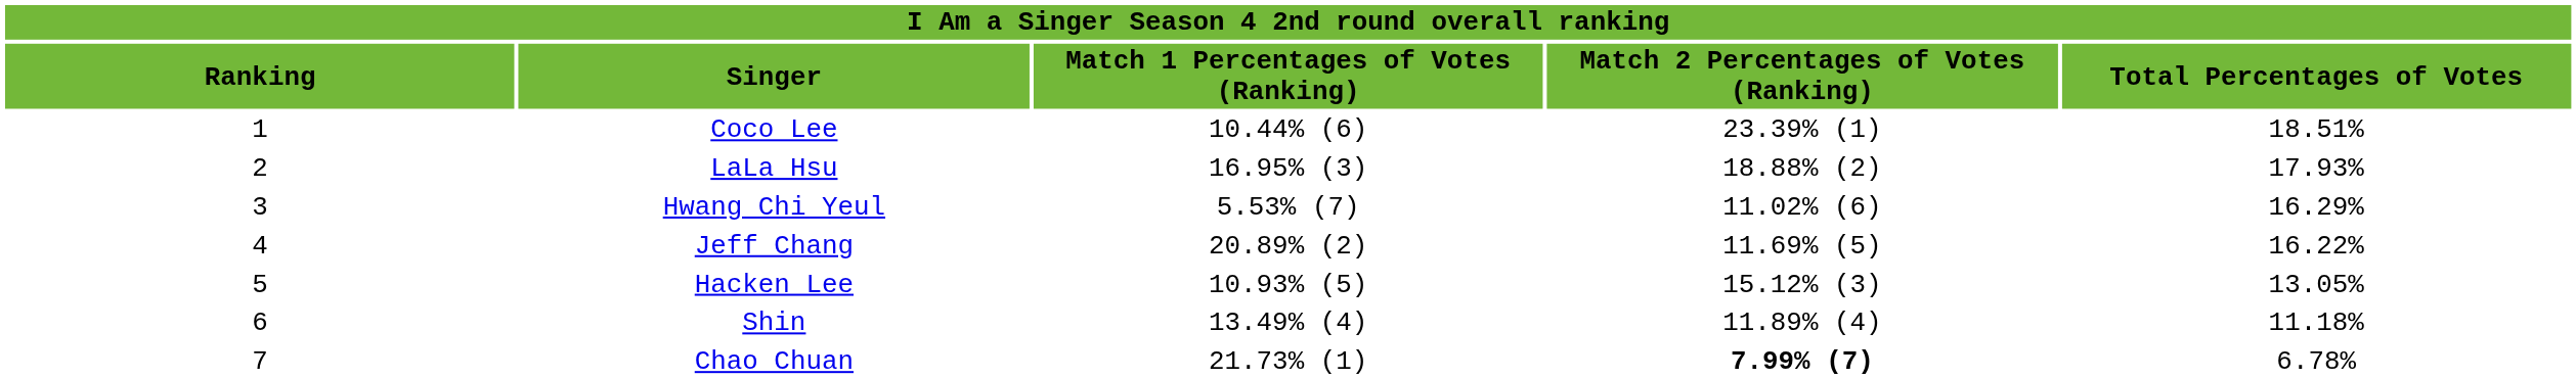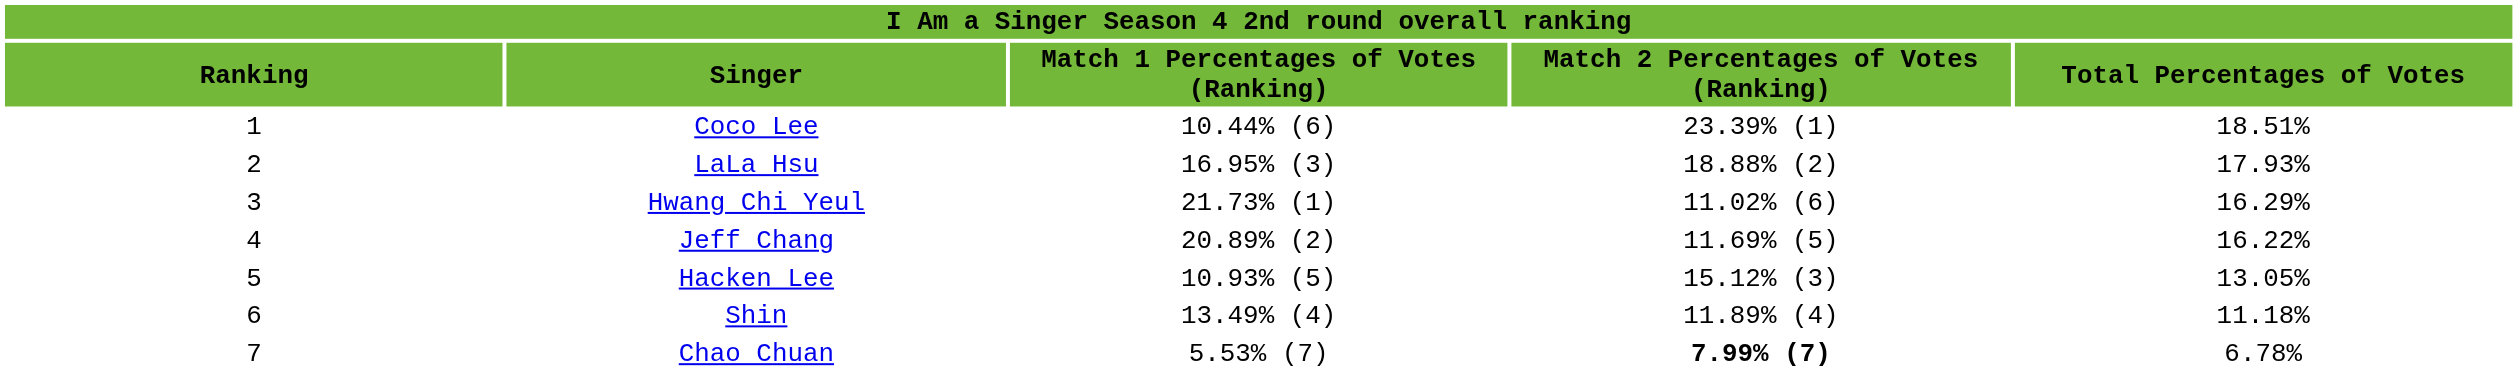 <table class="wikitalble" width="100%" style="text-align:center">
 <tr align=center style="background:#73B839">
 <td colspan="5"><div><strong>I Am a Singer Season 4 2nd round overall ranking</strong></div></td>
 </tr>
 <tr align=center style="background:#73B839">
 <td style="width:20%"><strong>Ranking</strong></td>
 <td style="width:20%"><strong>Singer</strong></td>
 <td style="width:20%"><strong>Match 1 Percentages of Votes (Ranking)</strong></td>
 <td style="width:20%"><strong>Match 2 Percentages of Votes (Ranking)</strong></td>
 <td style="width:20%"><strong>Total Percentages of Votes</strong></td>
 </tr>
 <tr>
 <td>1</td>
 <td><a href='#'>Coco Lee</a></td>
 <td>10.44% (6)</td>
 <td>23.39% (1) </td>
 <td>18.51%</td>
 </tr>
 <tr>
 <td>2</td>
 <td><a href='#'>LaLa Hsu</a></td>
 <td>16.95% (3)</td>
 <td>18.88% (2)</td>
 <td>17.93%</td>
 </tr>
 <tr>
 <td>3</td>
 <td><a href='#'>Hwang Chi Yeul</a></td>
-<td>5.53% (7)</td>
+<td>21.73% (1)</td>
 <td>11.02% (6)</td>
 <td>16.29%</td>
 </tr>
 <tr>
 <td>4</td>
 <td><a href='#'>Jeff Chang</a></td>
 <td>20.89% (2)</td>
 <td>11.69% (5)</td>
 <td>16.22%</td>
 </tr>
 <tr>
 <td>5</td>
 <td><a href='#'>Hacken Lee</a></td>
 <td>10.93% (5)</td>
 <td>15.12% (3)</td>
 <td>13.05%</td>
 </tr>
 <tr>
 <td>6</td>
 <td><a href='#'>Shin</a></td>
 <td>13.49% (4)</td>
 <td>11.89% (4)</td>
 <td>11.18%</td>
 </tr>
 <tr>
 <td>7</td>
 <td><a href='#'>Chao Chuan</a></td>
-<td>21.73% (1)</td>
+<td>5.53% (7)</td>
 <td><strong>7.99% (7)</strong></td>
 <td>6.78%</td>
 </tr>
 </table>
